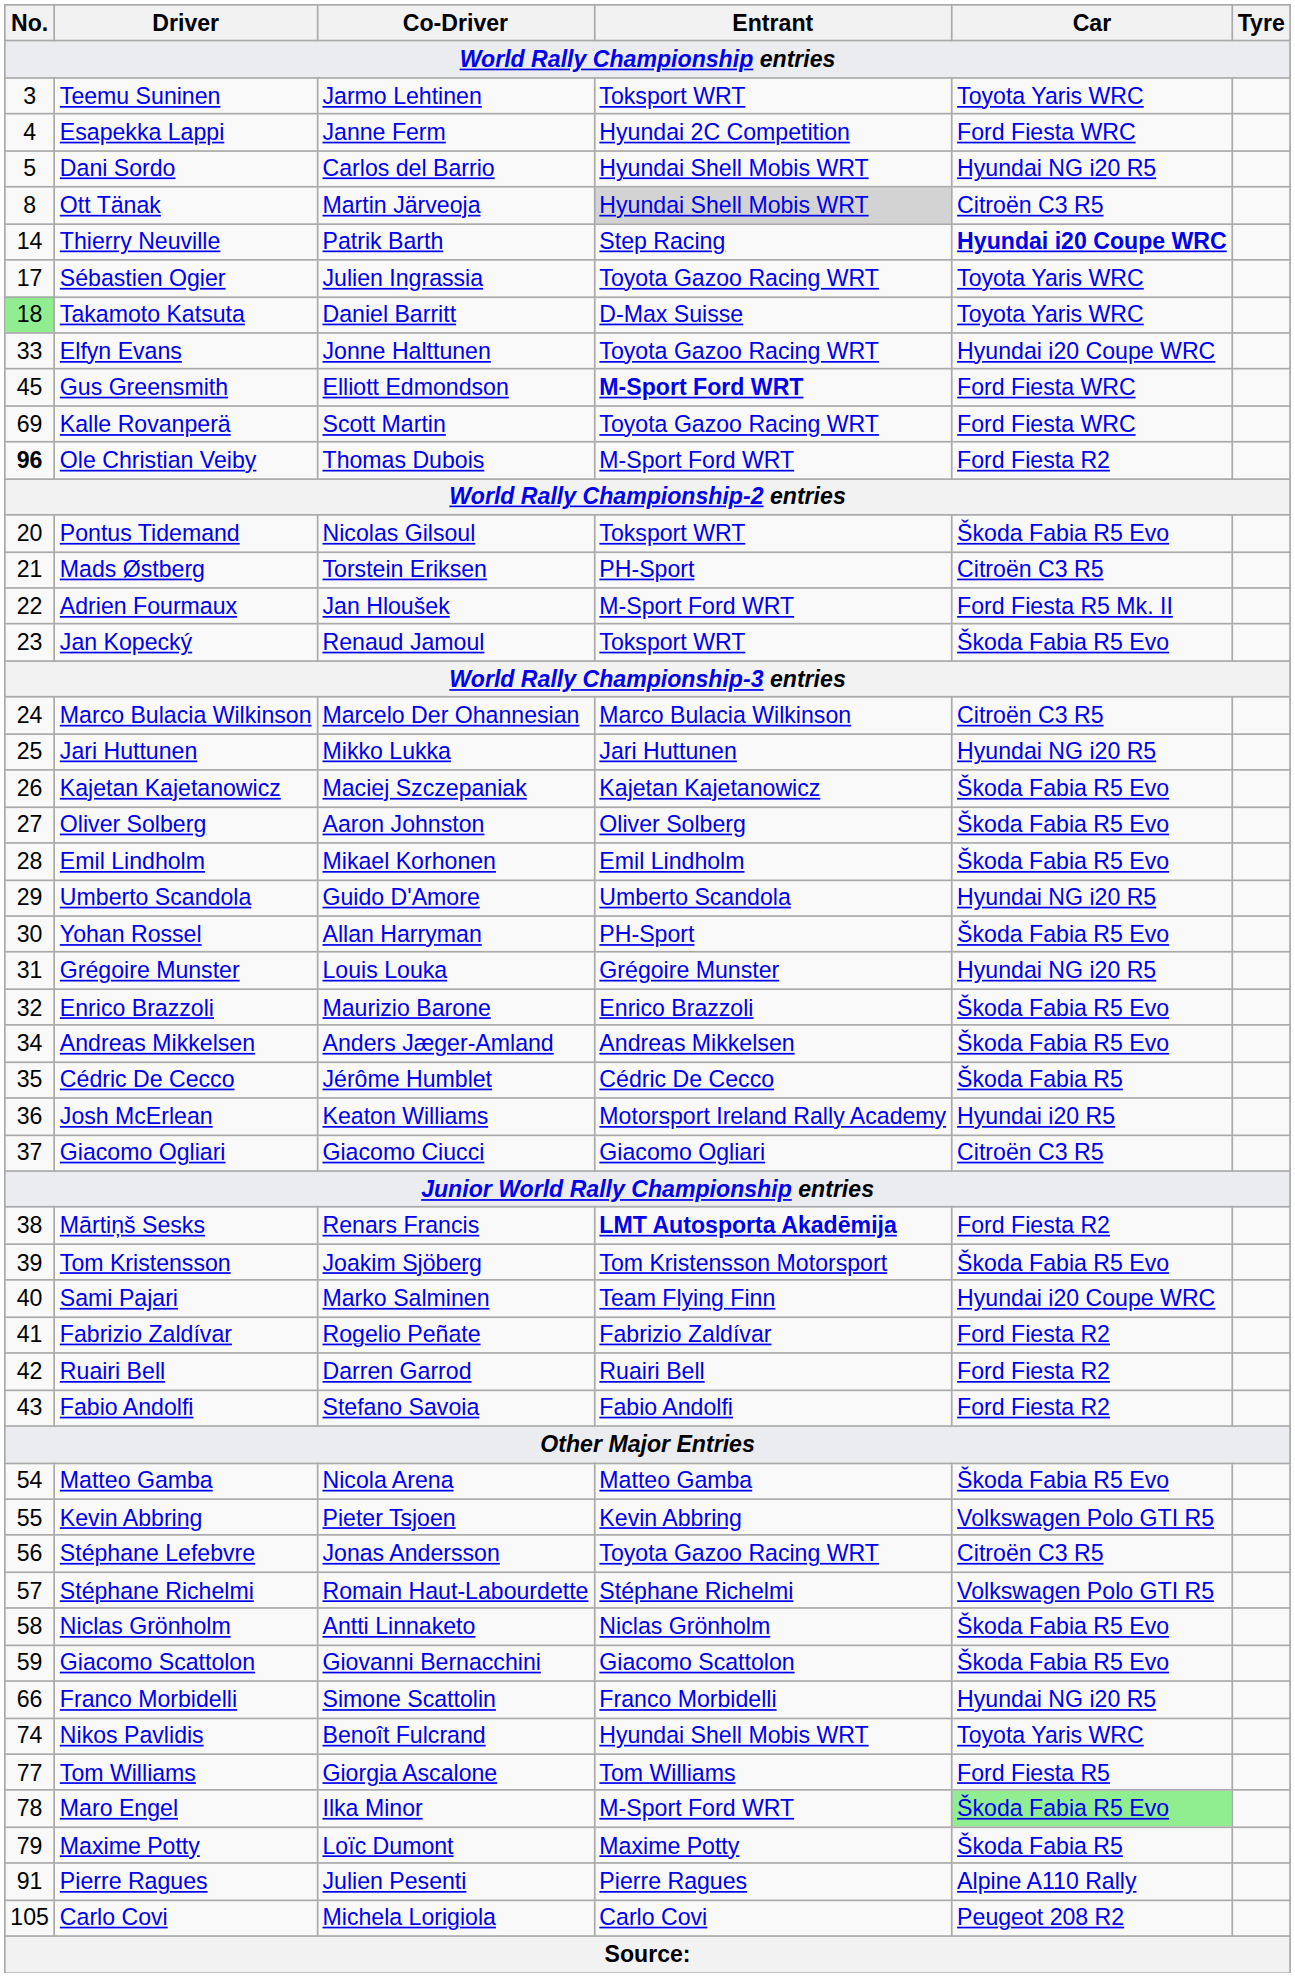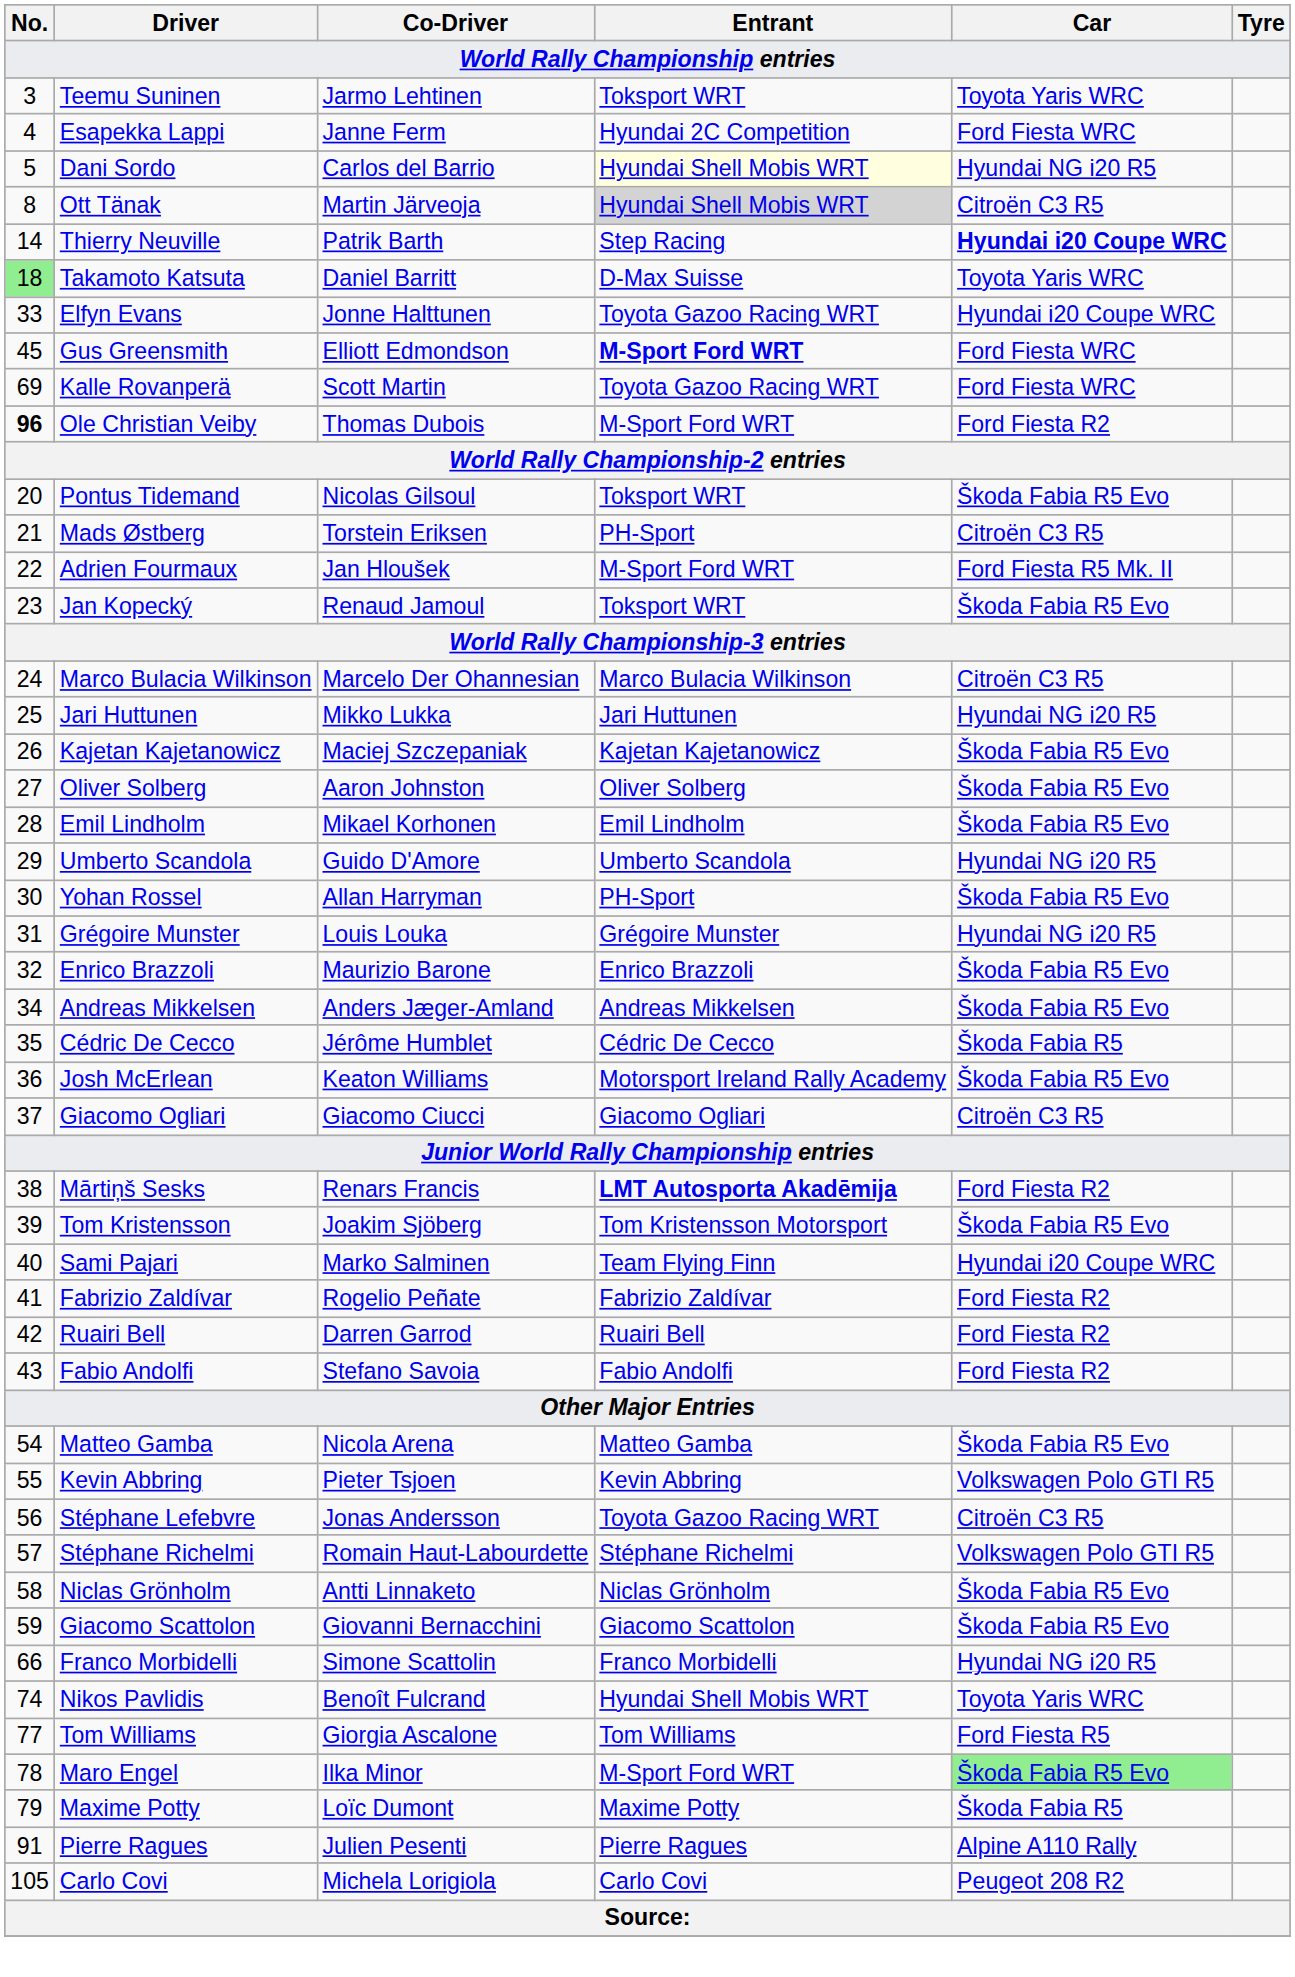 <table class="wikitable" style="font-size: 85%;">
 <tr>
 <th>No.</th>
 <th>Driver</th>
 <th>Co-Driver</th>
 <th>Entrant</th>
 <th>Car</th>
 <th>Tyre</th>
 </tr>
 <tr>
 <td style="background-color:#EAECF0; text-align:center" colspan="6"><strong><em><a href='#'>World Rally Championship</a> entries</em></strong></td>
 </tr>
 <tr>
 <td align="center">3</td>
 <td> <a href='#'>Teemu Suninen</a></td>
 <td nowrap> <a href='#'>Jarmo Lehtinen</a></td>
 <td> <a href='#'>Toksport WRT</a></td>
 <td><a href='#'>Toyota Yaris WRC</a></td>
 <td align="center"></td>
 </tr>
 <tr>
 <td align="center">4</td>
 <td> <a href='#'>Esapekka Lappi</a></td>
 <td> <a href='#'>Janne Ferm</a></td>
 <td> <a href='#'>Hyundai 2C Competition</a></td>
 <td><a href='#'>Ford Fiesta WRC</a></td>
 <td align="center"></td>
 </tr>
 <tr>
 <td align="center">5</td>
 <td> <a href='#'>Dani Sordo</a></td>
 <td> <a href='#'>Carlos del Barrio</a></td>
-<td> <a href='#'>Hyundai Shell Mobis WRT</a></td>
+<td style="background: lightyellow;"> <a href='#'>Hyundai Shell Mobis WRT</a></td>
 <td><a href='#'>Hyundai NG i20 R5</a></td>
 <td align="center"></td>
 </tr>
 <tr>
 <td align="center">8</td>
 <td> <a href='#'>Ott Tänak</a></td>
 <td> <a href='#'>Martin Järveoja</a></td>
 <td style="background: lightgrey;"> <a href='#'>Hyundai Shell Mobis WRT</a></td>
 <td><a href='#'>Citroën C3 R5</a></td>
 <td align="center"></td>
 </tr>
 <tr>
 <td align="center">14</td>
 <td> <a href='#'>Thierry Neuville</a></td>
 <td> <a href='#'>Patrik Barth</a></td>
 <td> <a href='#'>Step Racing</a></td>
 <td><strong><a href='#'>Hyundai i20 Coupe WRC</a></strong></td>
-<td align="center"></td>
-</tr>
-<tr>
-<td align="center">17</td>
-<td> <a href='#'>Sébastien Ogier</a></td>
-<td> <a href='#'>Julien Ingrassia</a></td>
-<td nowrap> <a href='#'>Toyota Gazoo Racing WRT</a></td>
-<td><a href='#'>Toyota Yaris WRC</a></td>
 <td align="center"></td>
 </tr>
 <tr>
 <td align="center" style="background: lightgreen;">18</td>
 <td nowrap> <a href='#'>Takamoto Katsuta</a></td>
 <td> <a href='#'>Daniel Barritt</a></td>
 <td> <a href='#'>D-Max Suisse</a></td>
 <td><a href='#'>Toyota Yaris WRC</a></td>
 <td align="center"></td>
 </tr>
 <tr>
 <td align="center">33</td>
 <td> <a href='#'>Elfyn Evans</a></td>
 <td nowrap> <a href='#'>Jonne Halttunen</a></td>
 <td> <a href='#'>Toyota Gazoo Racing WRT</a></td>
 <td><a href='#'>Hyundai i20 Coupe WRC</a></td>
 <td align="center"></td>
 </tr>
 <tr>
 <td align="center">45</td>
 <td> <a href='#'>Gus Greensmith</a></td>
 <td nowrap> <a href='#'>Elliott Edmondson</a></td>
 <td><strong> <a href='#'>M-Sport Ford WRT</a></strong></td>
 <td><a href='#'>Ford Fiesta WRC</a></td>
 <td align="center"></td>
 </tr>
 <tr>
 <td align="center">69</td>
 <td> <a href='#'>Kalle Rovanperä</a></td>
 <td nowrap> <a href='#'>Scott Martin</a></td>
 <td> <a href='#'>Toyota Gazoo Racing WRT</a></td>
 <td><a href='#'>Ford Fiesta WRC</a></td>
 <td align="center"></td>
 </tr>
 <tr>
 <td align="center"><strong>96</strong></td>
 <td nowrap> <a href='#'>Ole Christian Veiby</a></td>
 <td> <a href='#'>Thomas Dubois</a></td>
 <td> <a href='#'>M-Sport Ford WRT</a></td>
 <td><a href='#'>Ford Fiesta R2</a></td>
 <td align="center"></td>
 </tr>
 <tr>
 <th colspan="6"><em><a href='#'>World Rally Championship-2</a> entries</em></th>
 </tr>
 <tr>
 <td align="center">20</td>
 <td> <a href='#'>Pontus Tidemand</a></td>
 <td> <a href='#'>Nicolas Gilsoul</a></td>
 <td> <a href='#'>Toksport WRT</a></td>
 <td><a href='#'>Škoda Fabia R5 Evo</a></td>
 <td align="center"></td>
 </tr>
 <tr>
 <td align="center">21</td>
 <td> <a href='#'>Mads Østberg</a></td>
 <td> <a href='#'>Torstein Eriksen</a></td>
 <td> <a href='#'>PH-Sport</a></td>
 <td><a href='#'>Citroën C3 R5</a></td>
 <td align="center"></td>
 </tr>
 <tr>
 <td align="center">22</td>
 <td> <a href='#'>Adrien Fourmaux</a></td>
 <td> <a href='#'>Jan Hloušek</a></td>
 <td> <a href='#'>M-Sport Ford WRT</a></td>
 <td><a href='#'>Ford Fiesta R5 Mk. II</a></td>
 <td align="center"></td>
 </tr>
 <tr>
 <td align="center">23</td>
 <td> <a href='#'>Jan Kopecký</a></td>
 <td> <a href='#'>Renaud Jamoul</a></td>
 <td> <a href='#'>Toksport WRT</a></td>
 <td><a href='#'>Škoda Fabia R5 Evo</a></td>
 <td align="center"></td>
 </tr>
 <tr>
 <th colspan="6"><em><a href='#'>World Rally Championship-3</a> entries</em></th>
 </tr>
 <tr>
 <td align="center">24</td>
 <td> <a href='#'>Marco Bulacia Wilkinson</a></td>
 <td> <a href='#'>Marcelo Der Ohannesian</a></td>
 <td> <a href='#'>Marco Bulacia Wilkinson</a></td>
 <td><a href='#'>Citroën C3 R5</a></td>
 <td align="center"></td>
 </tr>
 <tr>
 <td align="center">25</td>
 <td> <a href='#'>Jari Huttunen</a></td>
 <td> <a href='#'>Mikko Lukka</a></td>
 <td> <a href='#'>Jari Huttunen</a></td>
 <td><a href='#'>Hyundai NG i20 R5</a></td>
 <td align="center"></td>
 </tr>
 <tr>
 <td align="center">26</td>
 <td> <a href='#'>Kajetan Kajetanowicz</a></td>
 <td> <a href='#'>Maciej Szczepaniak</a></td>
 <td> <a href='#'>Kajetan Kajetanowicz</a></td>
 <td><a href='#'>Škoda Fabia R5 Evo</a></td>
 <td align="center"></td>
 </tr>
 <tr>
 <td align="center">27</td>
 <td> <a href='#'>Oliver Solberg</a></td>
 <td> <a href='#'>Aaron Johnston</a></td>
 <td> <a href='#'>Oliver Solberg</a></td>
 <td><a href='#'>Škoda Fabia R5 Evo</a></td>
 <td align="center"></td>
 </tr>
 <tr>
 <td align="center">28</td>
 <td> <a href='#'>Emil Lindholm</a></td>
 <td> <a href='#'>Mikael Korhonen</a></td>
 <td> <a href='#'>Emil Lindholm</a></td>
 <td><a href='#'>Škoda Fabia R5 Evo</a></td>
 <td align="center"></td>
 </tr>
 <tr>
 <td align="center">29</td>
 <td> <a href='#'>Umberto Scandola</a></td>
 <td> <a href='#'>Guido D'Amore</a></td>
 <td> <a href='#'>Umberto Scandola</a></td>
 <td><a href='#'>Hyundai NG i20 R5</a></td>
 <td align="center"></td>
 </tr>
 <tr>
 <td align="center">30</td>
 <td> <a href='#'>Yohan Rossel</a></td>
 <td> <a href='#'>Allan Harryman</a></td>
 <td> <a href='#'>PH-Sport</a></td>
 <td><a href='#'>Škoda Fabia R5 Evo</a></td>
 <td align="center"></td>
 </tr>
 <tr>
 <td align="center">31</td>
 <td> <a href='#'>Grégoire Munster</a></td>
 <td> <a href='#'>Louis Louka</a></td>
 <td> <a href='#'>Grégoire Munster</a></td>
 <td><a href='#'>Hyundai NG i20 R5</a></td>
 <td align="center"></td>
 </tr>
 <tr>
 <td align="center">32</td>
 <td> <a href='#'>Enrico Brazzoli</a></td>
 <td> <a href='#'>Maurizio Barone</a></td>
 <td> <a href='#'>Enrico Brazzoli</a></td>
 <td><a href='#'>Škoda Fabia R5 Evo</a></td>
 <td align="center"></td>
 </tr>
 <tr>
 <td align="center">34</td>
 <td> <a href='#'>Andreas Mikkelsen</a></td>
 <td> <a href='#'>Anders Jæger-Amland</a></td>
 <td> <a href='#'>Andreas Mikkelsen</a></td>
 <td><a href='#'>Škoda Fabia R5 Evo</a></td>
 <td align="center"></td>
 </tr>
 <tr>
 <td align="center">35</td>
 <td> <a href='#'>Cédric De Cecco</a></td>
 <td> <a href='#'>Jérôme Humblet</a></td>
 <td> <a href='#'>Cédric De Cecco</a></td>
 <td><a href='#'>Škoda Fabia R5</a></td>
 <td align="center"></td>
 </tr>
 <tr>
 <td align="center">36</td>
 <td> <a href='#'>Josh McErlean</a></td>
 <td> <a href='#'>Keaton Williams</a></td>
 <td> <a href='#'>Motorsport Ireland Rally Academy</a></td>
-<td><a href='#'>Hyundai i20 R5</a></td>
+<td><a href='#'>Škoda Fabia R5 Evo</a></td>
 <td align="center"></td>
 </tr>
 <tr>
 <td align="center">37</td>
 <td> <a href='#'>Giacomo Ogliari</a></td>
 <td> <a href='#'>Giacomo Ciucci</a></td>
 <td> <a href='#'>Giacomo Ogliari</a></td>
 <td><a href='#'>Citroën C3 R5</a></td>
 <td align="center"></td>
 </tr>
 <tr>
 <td style="background-color:#EAECF0; text-align:center" colspan="6"><strong><em><a href='#'>Junior World Rally Championship</a> entries</em></strong></td>
 </tr>
 <tr>
 <td align="center">38</td>
 <td> <a href='#'>Mārtiņš Sesks</a></td>
 <td> <a href='#'>Renars Francis</a></td>
 <td><strong> <a href='#'>LMT Autosporta Akadēmija</a></strong></td>
 <td><a href='#'>Ford Fiesta R2</a></td>
 <td align="center"></td>
 </tr>
 <tr>
 <td align="center">39</td>
 <td> <a href='#'>Tom Kristensson</a></td>
 <td> <a href='#'>Joakim Sjöberg</a></td>
 <td> <a href='#'>Tom Kristensson Motorsport</a></td>
 <td><a href='#'>Škoda Fabia R5 Evo</a></td>
 <td align="center"></td>
 </tr>
 <tr>
 <td align="center">40</td>
 <td> <a href='#'>Sami Pajari</a></td>
 <td> <a href='#'>Marko Salminen</a></td>
 <td> <a href='#'>Team Flying Finn</a></td>
 <td><a href='#'>Hyundai i20 Coupe WRC</a></td>
 <td align="center"></td>
 </tr>
 <tr>
 <td align="center">41</td>
 <td> <a href='#'>Fabrizio Zaldívar</a></td>
 <td> <a href='#'>Rogelio Peñate</a></td>
 <td> <a href='#'>Fabrizio Zaldívar</a></td>
 <td><a href='#'>Ford Fiesta R2</a></td>
 <td align="center"></td>
 </tr>
 <tr>
 <td align="center">42</td>
 <td> <a href='#'>Ruairi Bell</a></td>
 <td> <a href='#'>Darren Garrod</a></td>
 <td> <a href='#'>Ruairi Bell</a></td>
 <td><a href='#'>Ford Fiesta R2</a></td>
 <td align="center"></td>
 </tr>
 <tr>
 <td align="center">43</td>
 <td> <a href='#'>Fabio Andolfi</a></td>
 <td> <a href='#'>Stefano Savoia</a></td>
 <td> <a href='#'>Fabio Andolfi</a></td>
 <td><a href='#'>Ford Fiesta R2</a></td>
 <td align="center"></td>
 </tr>
 <tr>
 <td style="background-color:#EAECF0; text-align:center" colspan="6"><strong><em>Other Major Entries</em></strong></td>
 </tr>
 <tr>
 <td align="center">54</td>
 <td> <a href='#'>Matteo Gamba</a></td>
 <td> <a href='#'>Nicola Arena</a></td>
 <td> <a href='#'>Matteo Gamba</a></td>
 <td><a href='#'>Škoda Fabia R5 Evo</a></td>
 <td align="center"></td>
 </tr>
 <tr>
 <td align="center">55</td>
 <td> <a href='#'>Kevin Abbring</a></td>
 <td> <a href='#'>Pieter Tsjoen</a></td>
 <td> <a href='#'>Kevin Abbring</a></td>
 <td><a href='#'>Volkswagen Polo GTI R5</a></td>
 <td align="center"></td>
 </tr>
 <tr>
 <td align="center">56</td>
 <td> <a href='#'>Stéphane Lefebvre</a></td>
 <td nowrap> <a href='#'>Jonas Andersson</a></td>
 <td nowrap> <a href='#'>Toyota Gazoo Racing WRT</a></td>
 <td><a href='#'>Citroën C3 R5</a></td>
 <td align="center"></td>
 </tr>
 <tr>
 <td align="center">57</td>
 <td> <a href='#'>Stéphane Richelmi</a></td>
 <td> <a href='#'>Romain Haut-Labourdette</a></td>
 <td> <a href='#'>Stéphane Richelmi</a></td>
 <td><a href='#'>Volkswagen Polo GTI R5</a></td>
 <td align="center"></td>
 </tr>
 <tr>
 <td align="center">58</td>
 <td> <a href='#'>Niclas Grönholm</a></td>
 <td> <a href='#'>Antti Linnaketo</a></td>
 <td> <a href='#'>Niclas Grönholm</a></td>
 <td><a href='#'>Škoda Fabia R5 Evo</a></td>
 <td align="center"></td>
 </tr>
 <tr>
 <td align="center">59</td>
 <td> <a href='#'>Giacomo Scattolon</a></td>
 <td> <a href='#'>Giovanni Bernacchini</a></td>
 <td> <a href='#'>Giacomo Scattolon</a></td>
 <td><a href='#'>Škoda Fabia R5 Evo</a></td>
 <td align="center"></td>
 </tr>
 <tr>
 <td align="center">66</td>
 <td> <a href='#'>Franco Morbidelli</a></td>
 <td> <a href='#'>Simone Scattolin</a></td>
 <td> <a href='#'>Franco Morbidelli</a></td>
 <td><a href='#'>Hyundai NG i20 R5</a></td>
 <td align="center"></td>
 </tr>
 <tr>
 <td align="center">74</td>
 <td> <a href='#'>Nikos Pavlidis</a></td>
 <td> <a href='#'>Benoît Fulcrand</a></td>
 <td> <a href='#'>Hyundai Shell Mobis WRT</a></td>
 <td><a href='#'>Toyota Yaris WRC</a></td>
 <td align="center"></td>
 </tr>
 <tr>
 <td align="center">77</td>
 <td> <a href='#'>Tom Williams</a></td>
 <td> <a href='#'>Giorgia Ascalone</a></td>
 <td> <a href='#'>Tom Williams</a></td>
 <td><a href='#'>Ford Fiesta R5</a></td>
 <td align="center"></td>
 </tr>
 <tr>
 <td align="center">78</td>
 <td> <a href='#'>Maro Engel</a></td>
 <td> <a href='#'>Ilka Minor</a></td>
 <td> <a href='#'>M-Sport Ford WRT</a></td>
 <td style="background: lightgreen;"><a href='#'>Škoda Fabia R5 Evo</a></td>
 <td align="center"></td>
 </tr>
 <tr>
 <td align="center">79</td>
 <td> <a href='#'>Maxime Potty</a></td>
 <td> <a href='#'>Loïc Dumont</a></td>
 <td> <a href='#'>Maxime Potty</a></td>
 <td><a href='#'>Škoda Fabia R5</a></td>
 <td align="center"></td>
 </tr>
 <tr>
 <td align="center">91</td>
 <td> <a href='#'>Pierre Ragues</a></td>
 <td> <a href='#'>Julien Pesenti</a></td>
 <td> <a href='#'>Pierre Ragues</a></td>
 <td><a href='#'>Alpine A110 Rally</a></td>
 <td align="center"></td>
 </tr>
 <tr>
 <td align="center">105</td>
 <td> <a href='#'>Carlo Covi</a></td>
 <td> <a href='#'>Michela Lorigiola</a></td>
 <td> <a href='#'>Carlo Covi</a></td>
 <td><a href='#'>Peugeot 208 R2</a></td>
 <td align="center"></td>
 </tr>
 <tr>
 <th colspan="6">Source:</th>
 </tr>
 <tr>
 </tr>
 </table>
